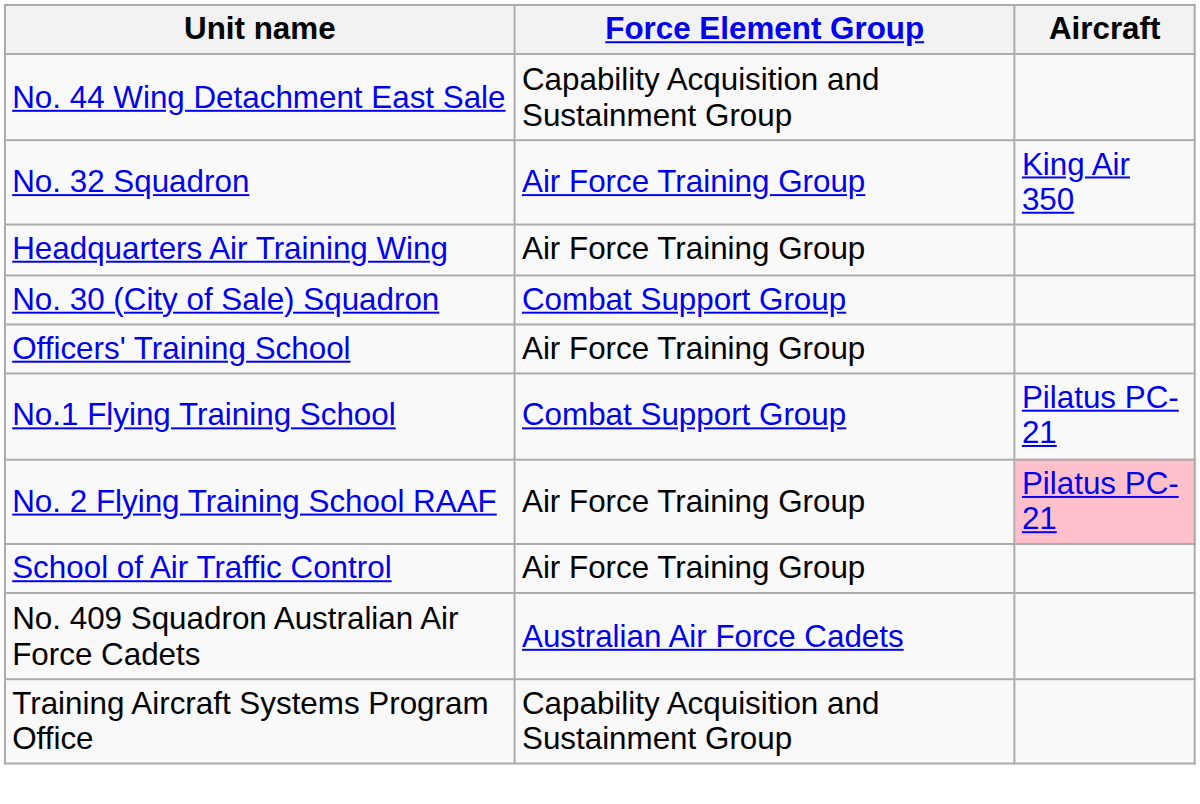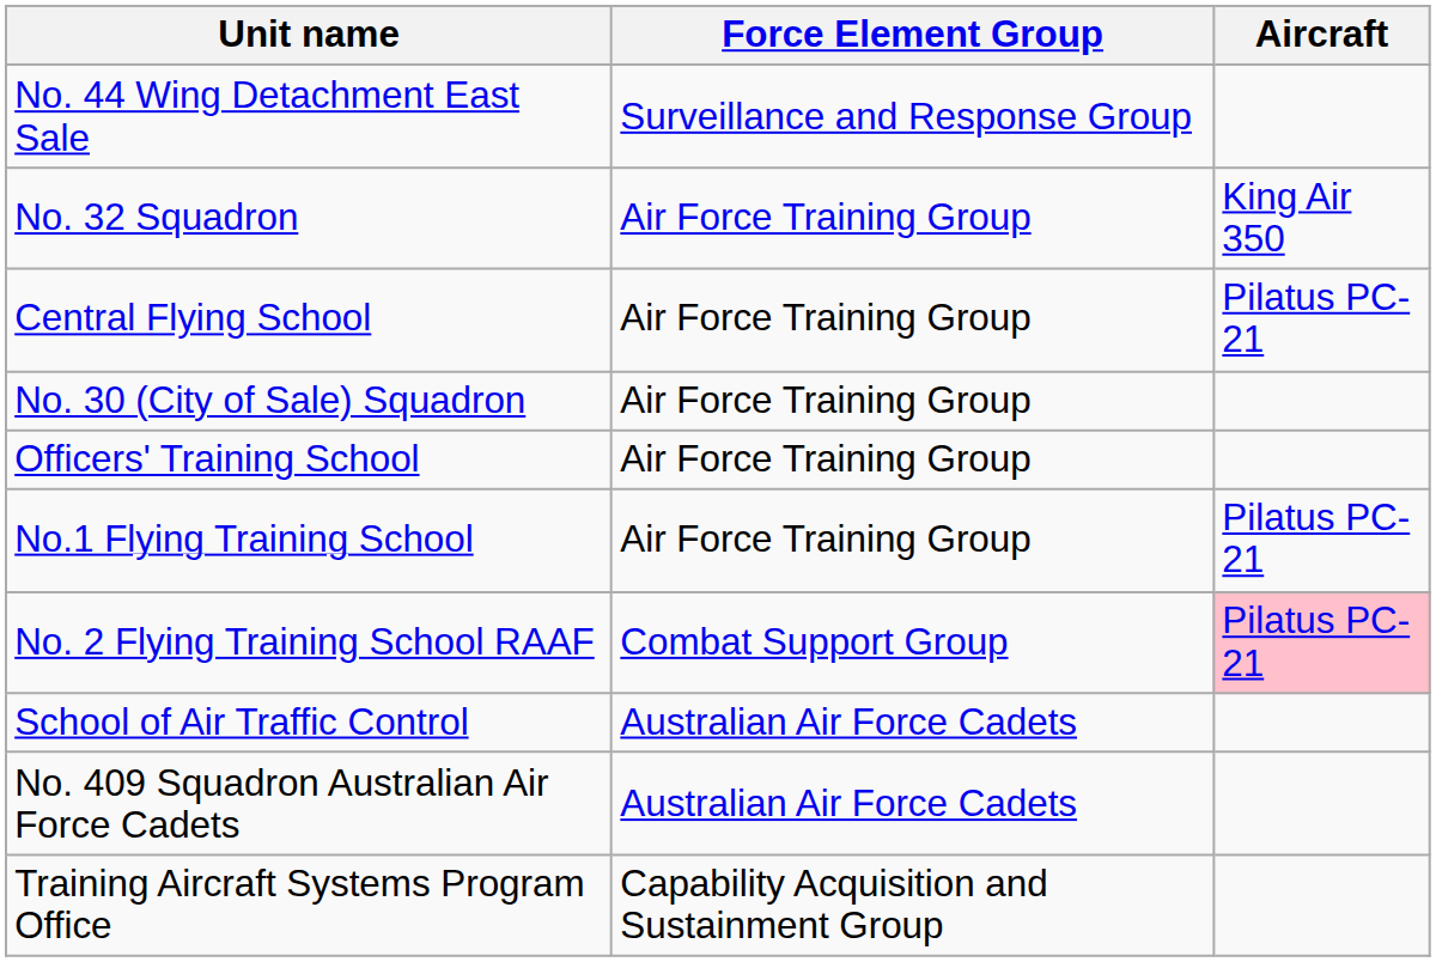 <table class="wikitable sortable">
 <tr>
 <th>Unit name</th>
 <th><a href='#'>Force Element Group</a></th>
 <th>Aircraft</th>
 </tr>
 <tr>
 <td><a href='#'>No. 44 Wing Detachment East Sale</a></td>
-<td>Capability Acquisition and Sustainment Group</td>
+<td><a href='#'>Surveillance and Response Group</a></td>
 <td></td>
 </tr>
 <tr>
 <td><a href='#'>No. 32 Squadron</a></td>
 <td><a href='#'>Air Force Training Group</a></td>
 <td><a href='#'>King Air 350</a></td>
 </tr>
 <tr>
-<td><a href='#'>Headquarters Air Training Wing</a></td>
+<td><a href='#'>Central Flying School</a></td>
 <td>Air Force Training Group</td>
-<td></td>
+<td><a href='#'>Pilatus PC-21</a></td>
 </tr>
 <tr>
 <td><a href='#'>No. 30 (City of Sale) Squadron</a></td>
-<td><a href='#'>Combat Support Group</a></td>
+<td>Air Force Training Group</td>
 <td></td>
 </tr>
 <tr>
 <td><a href='#'>Officers' Training School</a></td>
 <td>Air Force Training Group</td>
 <td></td>
 </tr>
 <tr>
 <td><a href='#'>No.1 Flying Training School</a></td>
-<td><a href='#'>Combat Support Group</a></td>
+<td>Air Force Training Group</td>
 <td><a href='#'>Pilatus PC-21</a></td>
 </tr>
 <tr>
 <td><a href='#'>No. 2 Flying Training School RAAF</a></td>
-<td>Air Force Training Group</td>
+<td><a href='#'>Combat Support Group</a></td>
 <td style="background: pink;"><a href='#'>Pilatus PC-21</a></td>
 </tr>
 <tr>
 <td><a href='#'>School of Air Traffic Control</a></td>
-<td>Air Force Training Group</td>
+<td><a href='#'>Australian Air Force Cadets</a></td>
 <td></td>
 </tr>
 <tr>
 <td>No. 409 Squadron Australian Air Force Cadets</td>
 <td><a href='#'>Australian Air Force Cadets</a></td>
 <td></td>
 </tr>
 <tr>
 <td>Training Aircraft Systems Program Office</td>
 <td>Capability Acquisition and Sustainment Group</td>
 <td></td>
 </tr>
 </table>
